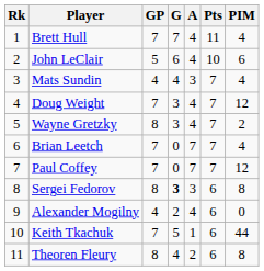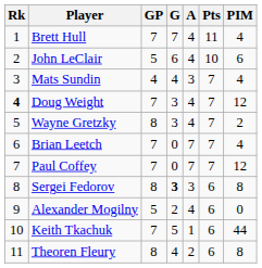 <table class="wikitable" style="text-align:center;">
 <tr>
 <th>Rk</th>
 <th>Player</th>
 <th>GP</th>
 <th>G</th>
 <th>A</th>
 <th>Pts</th>
 <th>PIM</th>
 </tr>
 <tr>
 <td>1</td>
 <td align=left> <a href='#'>Brett Hull</a></td>
 <td>7</td>
 <td>7</td>
 <td>4</td>
 <td>11</td>
 <td>4</td>
 </tr>
 <tr>
 <td>2</td>
 <td align=left> <a href='#'>John LeClair</a></td>
 <td>5</td>
 <td>6</td>
 <td>4</td>
 <td>10</td>
 <td>6</td>
 </tr>
 <tr>
 <td>3</td>
 <td align=left> <a href='#'>Mats Sundin</a></td>
 <td>4</td>
 <td>4</td>
 <td>3</td>
 <td>7</td>
 <td>4</td>
 </tr>
 <tr>
-<td>4</td>
+<td><strong>4</strong></td>
 <td align=left> <a href='#'>Doug Weight</a></td>
 <td>7</td>
 <td>3</td>
 <td>4</td>
 <td>7</td>
 <td>12</td>
 </tr>
 <tr>
 <td>5</td>
 <td align=left> <a href='#'>Wayne Gretzky</a></td>
 <td>8</td>
 <td>3</td>
 <td>4</td>
 <td>7</td>
 <td>2</td>
 </tr>
 <tr>
 <td>6</td>
 <td align=left> <a href='#'>Brian Leetch</a></td>
 <td>7</td>
 <td>0</td>
 <td>7</td>
 <td>7</td>
 <td>4</td>
 </tr>
 <tr>
 <td>7</td>
 <td align=left> <a href='#'>Paul Coffey</a></td>
 <td>7</td>
 <td>0</td>
 <td>7</td>
 <td>7</td>
 <td>12</td>
 </tr>
 <tr>
 <td>8</td>
 <td align=left> <a href='#'>Sergei Fedorov</a></td>
 <td>8</td>
 <td><strong>3</strong></td>
 <td>3</td>
 <td>6</td>
 <td>8</td>
 </tr>
 <tr>
 <td>9</td>
 <td align=left> <a href='#'>Alexander Mogilny</a></td>
-<td>4</td>
+<td>5</td>
 <td>2</td>
 <td>4</td>
 <td>6</td>
 <td>0</td>
 </tr>
 <tr>
 <td>10</td>
 <td align=left> <a href='#'>Keith Tkachuk</a></td>
 <td>7</td>
 <td>5</td>
 <td>1</td>
 <td>6</td>
 <td>44</td>
 </tr>
 <tr>
 <td>11</td>
 <td align=left> <a href='#'>Theoren Fleury</a></td>
 <td>8</td>
 <td>4</td>
 <td>2</td>
 <td>6</td>
 <td>8</td>
 </tr>
 </table>
